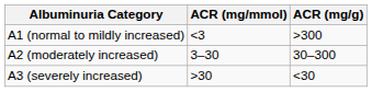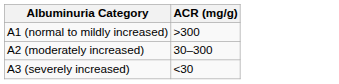 <table class="wikitable">
 <tr>
 <th>Albuminuria Category</th>
-<th>ACR (mg/mmol)</th>
 <th>ACR (mg/g)</th>
 </tr>
 <tr>
 <td>A1 (normal to mildly increased)</td>
-<td><3</td>
 <td>>300</td>
 </tr>
 <tr>
 <td>A2 (moderately increased)</td>
-<td>3–30</td>
 <td>30–300</td>
 </tr>
 <tr>
 <td>A3 (severely increased)</td>
-<td>>30</td>
 <td><30</td>
 </tr>
 </table>
